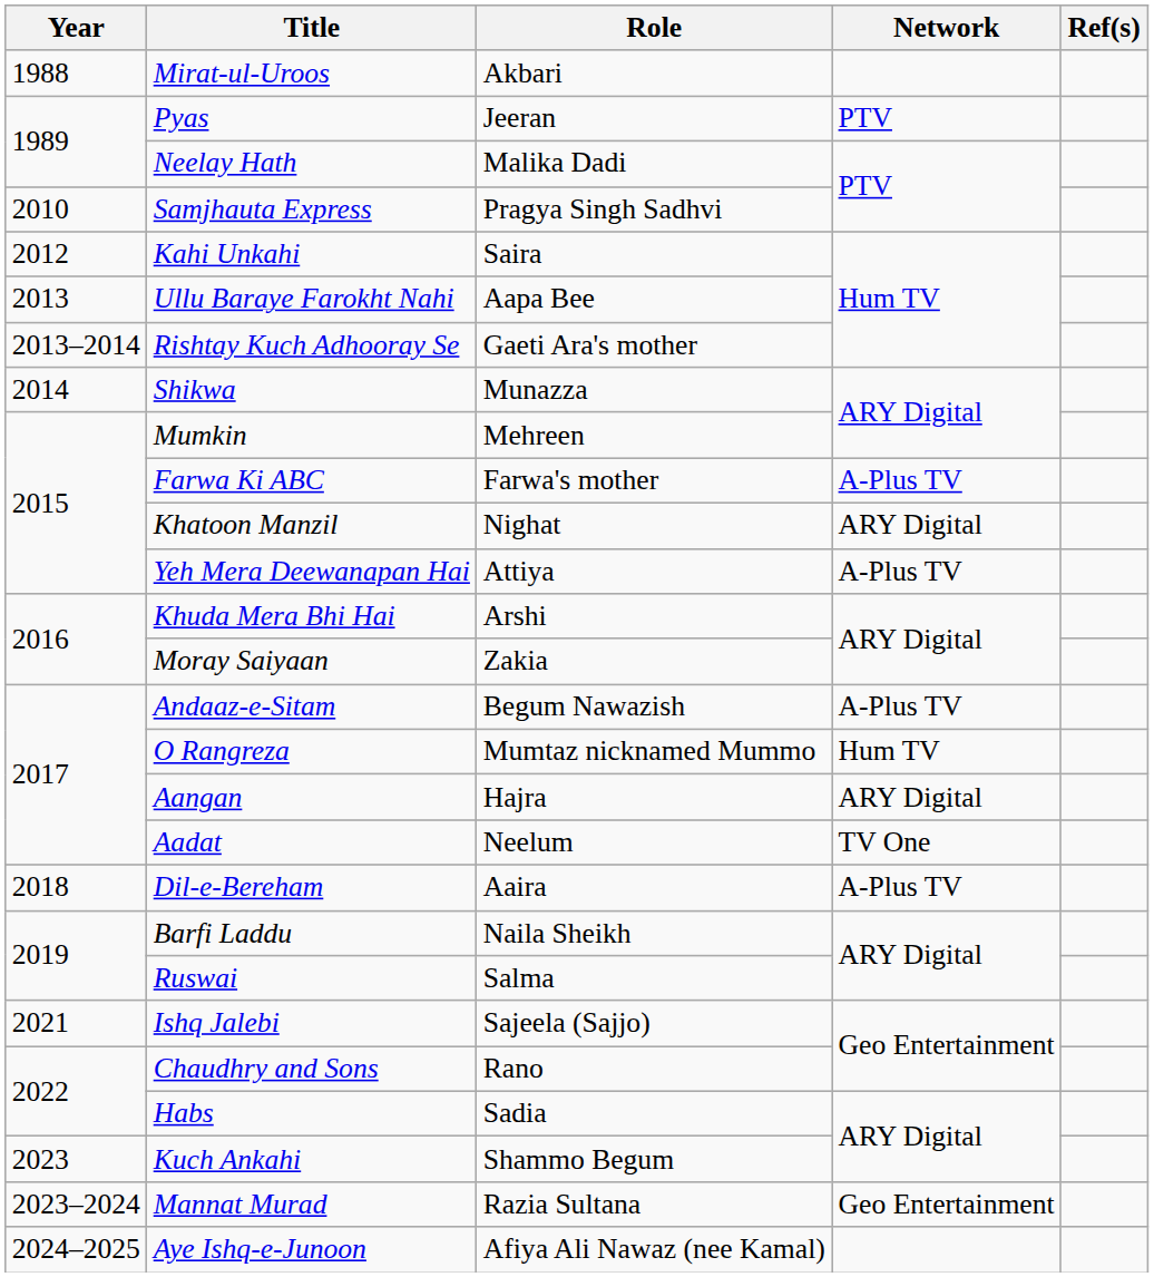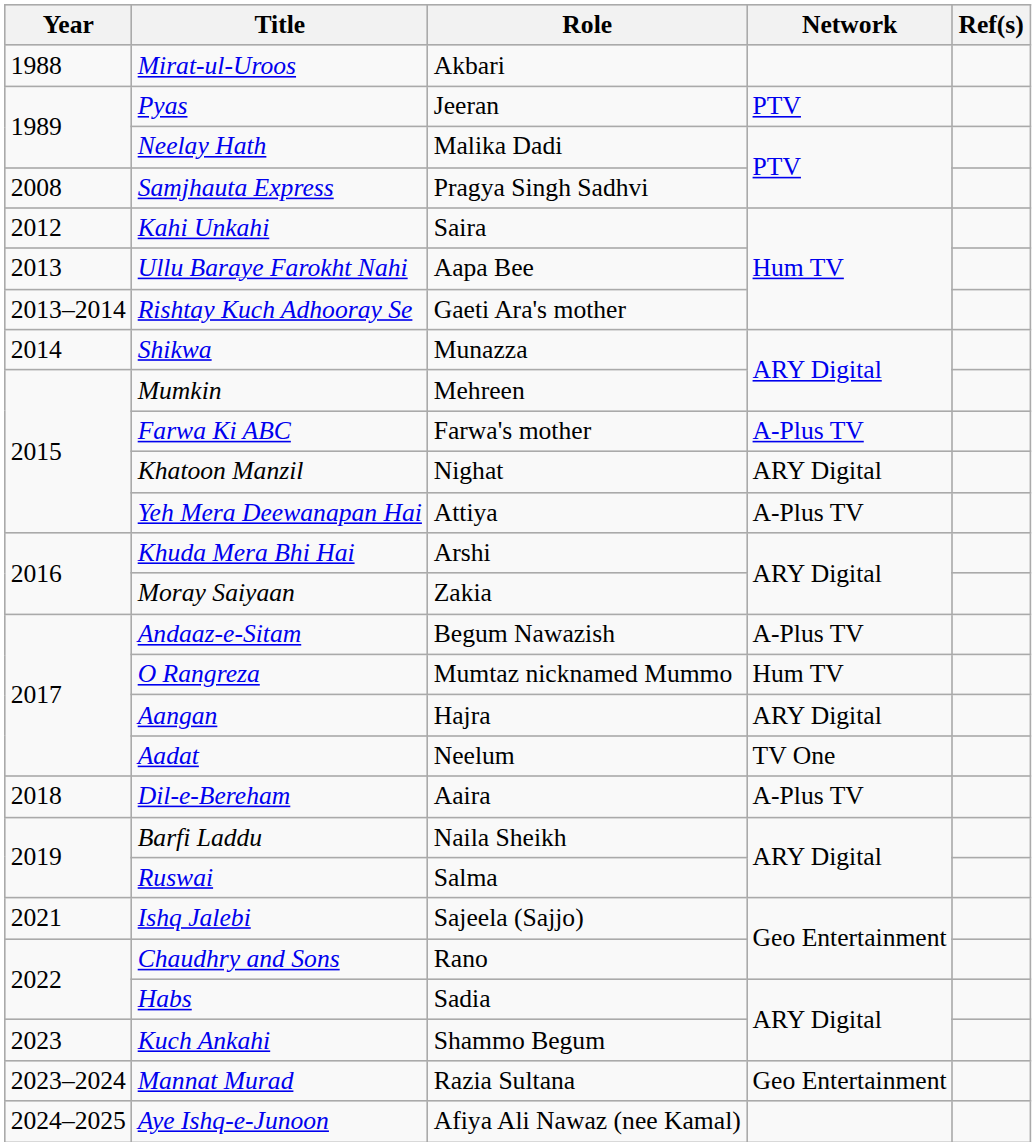 <table class="wikitable sortable">
 <tr>
 <th>Year</th>
 <th>Title</th>
 <th>Role</th>
 <th>Network</th>
 <th>Ref(s)</th>
 </tr>
 <tr>
 <td>1988</td>
 <td><em><a href='#'>Mirat-ul-Uroos</a></em></td>
 <td>Akbari</td>
 <td></td>
 <td></td>
 </tr>
 <tr>
 <td rowspan="2">1989</td>
 <td><em><a href='#'>Pyas</a></em></td>
 <td>Jeeran</td>
 <td><a href='#'>PTV</a></td>
 <td></td>
 </tr>
 <tr>
 <td><em><a href='#'>Neelay Hath</a></em></td>
 <td>Malika Dadi</td>
 <td rowspan="2"><a href='#'>PTV</a></td>
 <td></td>
 </tr>
 <tr>
-<td>2010</td>
+<td>2008</td>
 <td><em><a href='#'>Samjhauta Express</a></em></td>
 <td>Pragya Singh Sadhvi</td>
 <td></td>
 </tr>
 <tr>
 <td>2012</td>
 <td><em><a href='#'>Kahi Unkahi</a></em></td>
 <td>Saira</td>
 <td rowspan="3"><a href='#'>Hum TV</a></td>
 <td></td>
 </tr>
 <tr>
 <td>2013</td>
 <td><em><a href='#'>Ullu Baraye Farokht Nahi</a></em></td>
 <td>Aapa Bee</td>
 <td></td>
 </tr>
 <tr>
 <td>2013–2014</td>
 <td><em><a href='#'>Rishtay Kuch Adhooray Se</a></em></td>
 <td>Gaeti Ara's mother</td>
 <td></td>
 </tr>
 <tr>
 <td>2014</td>
 <td><em><a href='#'>Shikwa</a></em></td>
 <td>Munazza</td>
 <td rowspan="2"><a href='#'>ARY Digital</a></td>
 <td></td>
 </tr>
 <tr>
 <td rowspan="4">2015</td>
 <td><em>Mumkin</em></td>
 <td>Mehreen</td>
 <td></td>
 </tr>
 <tr>
 <td><em><a href='#'>Farwa Ki ABC</a></em></td>
 <td>Farwa's mother</td>
 <td><a href='#'>A-Plus TV</a></td>
 <td></td>
 </tr>
 <tr>
 <td><em>Khatoon Manzil</em></td>
 <td>Nighat</td>
 <td>ARY Digital</td>
 <td></td>
 </tr>
 <tr>
 <td><em><a href='#'>Yeh Mera Deewanapan Hai</a></em></td>
 <td>Attiya</td>
 <td>A-Plus TV</td>
 <td></td>
 </tr>
 <tr>
 <td rowspan="2">2016</td>
 <td><em><a href='#'>Khuda Mera Bhi Hai</a></em></td>
 <td>Arshi</td>
 <td rowspan="2">ARY Digital</td>
 <td></td>
 </tr>
 <tr>
 <td><em>Moray Saiyaan</em></td>
 <td>Zakia</td>
 <td></td>
 </tr>
 <tr>
 <td rowspan="4">2017</td>
 <td><em><a href='#'>Andaaz-e-Sitam</a></em></td>
 <td>Begum Nawazish</td>
 <td>A-Plus TV</td>
 <td></td>
 </tr>
 <tr>
 <td><em><a href='#'>O Rangreza</a></em></td>
 <td>Mumtaz nicknamed Mummo</td>
 <td>Hum TV</td>
 <td></td>
 </tr>
 <tr>
 <td><em><a href='#'>Aangan</a></em></td>
 <td>Hajra</td>
 <td>ARY Digital</td>
 <td></td>
 </tr>
 <tr>
 <td><em><a href='#'>Aadat</a></em></td>
 <td>Neelum</td>
 <td>TV One</td>
 <td></td>
 </tr>
 <tr>
 <td>2018</td>
 <td><em><a href='#'>Dil-e-Bereham</a></em></td>
 <td>Aaira</td>
 <td>A-Plus TV</td>
 <td></td>
 </tr>
 <tr>
 <td rowspan="2">2019</td>
 <td><em>Barfi Laddu</em></td>
 <td>Naila Sheikh</td>
 <td rowspan="2">ARY Digital</td>
 <td></td>
 </tr>
 <tr>
 <td><em><a href='#'>Ruswai</a></em></td>
 <td>Salma</td>
 <td></td>
 </tr>
 <tr>
 <td>2021</td>
 <td><em><a href='#'>Ishq Jalebi</a></em></td>
 <td>Sajeela (Sajjo)</td>
 <td Rowspan="2">Geo Entertainment</td>
 <td></td>
 </tr>
 <tr>
 <td rowspan="2">2022</td>
 <td><em><a href='#'>Chaudhry and Sons</a></em></td>
 <td>Rano</td>
 <td></td>
 </tr>
 <tr>
 <td><em><a href='#'>Habs</a></em></td>
 <td>Sadia</td>
 <td rowspan="2">ARY Digital</td>
 <td></td>
 </tr>
 <tr>
 <td>2023</td>
 <td><em><a href='#'>Kuch Ankahi</a></em></td>
 <td>Shammo Begum</td>
 <td></td>
 </tr>
 <tr>
 <td>2023–2024</td>
 <td><em><a href='#'>Mannat Murad</a></em></td>
 <td>Razia Sultana</td>
 <td>Geo Entertainment</td>
 <td></td>
 </tr>
 <tr>
 <td>2024–2025</td>
 <td><em><a href='#'>Aye Ishq-e-Junoon</a></em></td>
 <td>Afiya Ali Nawaz (nee Kamal)</td>
 <td></td>
 <td></td>
 </tr>
 </table>
